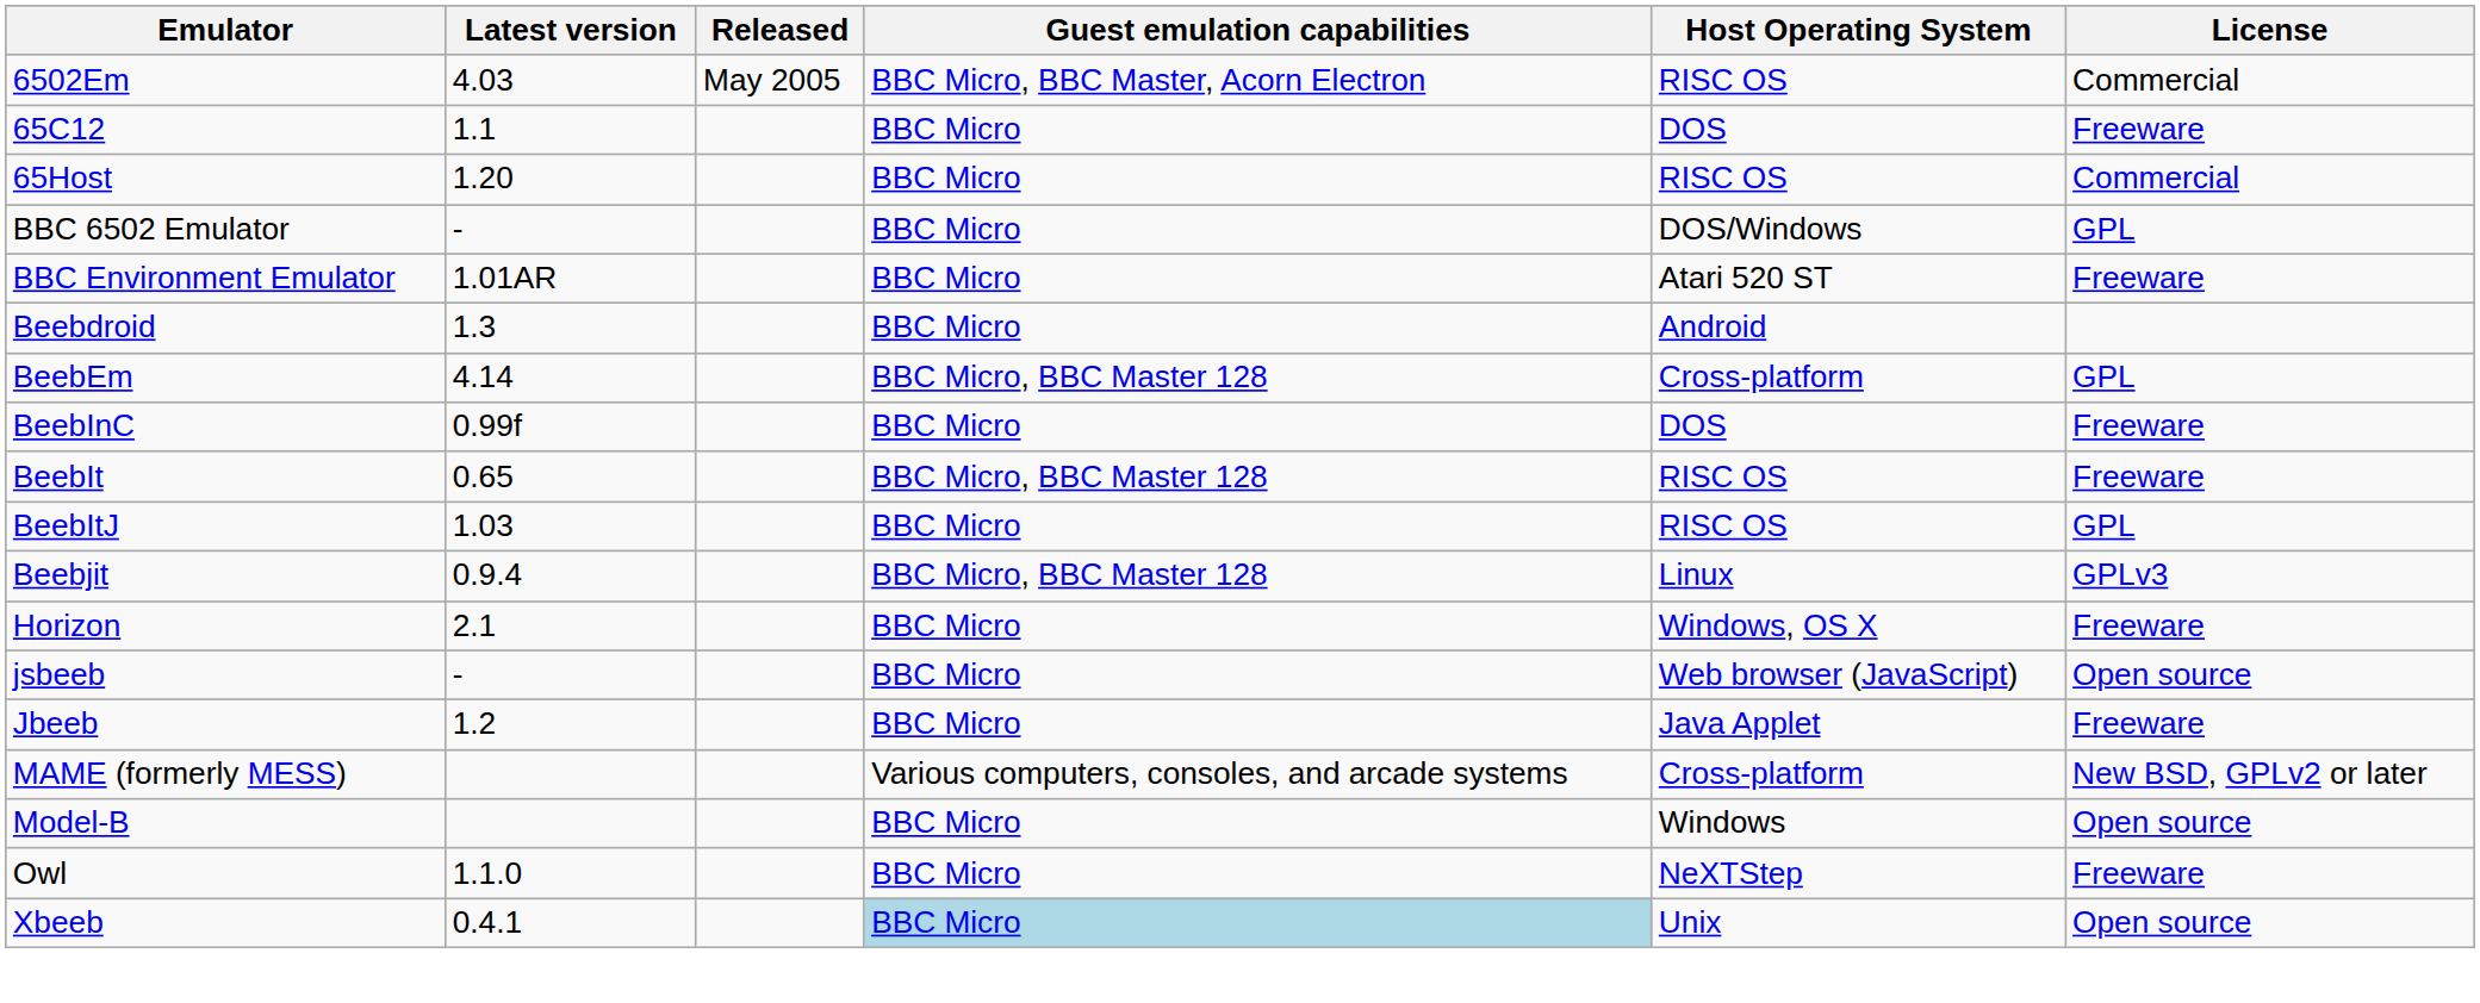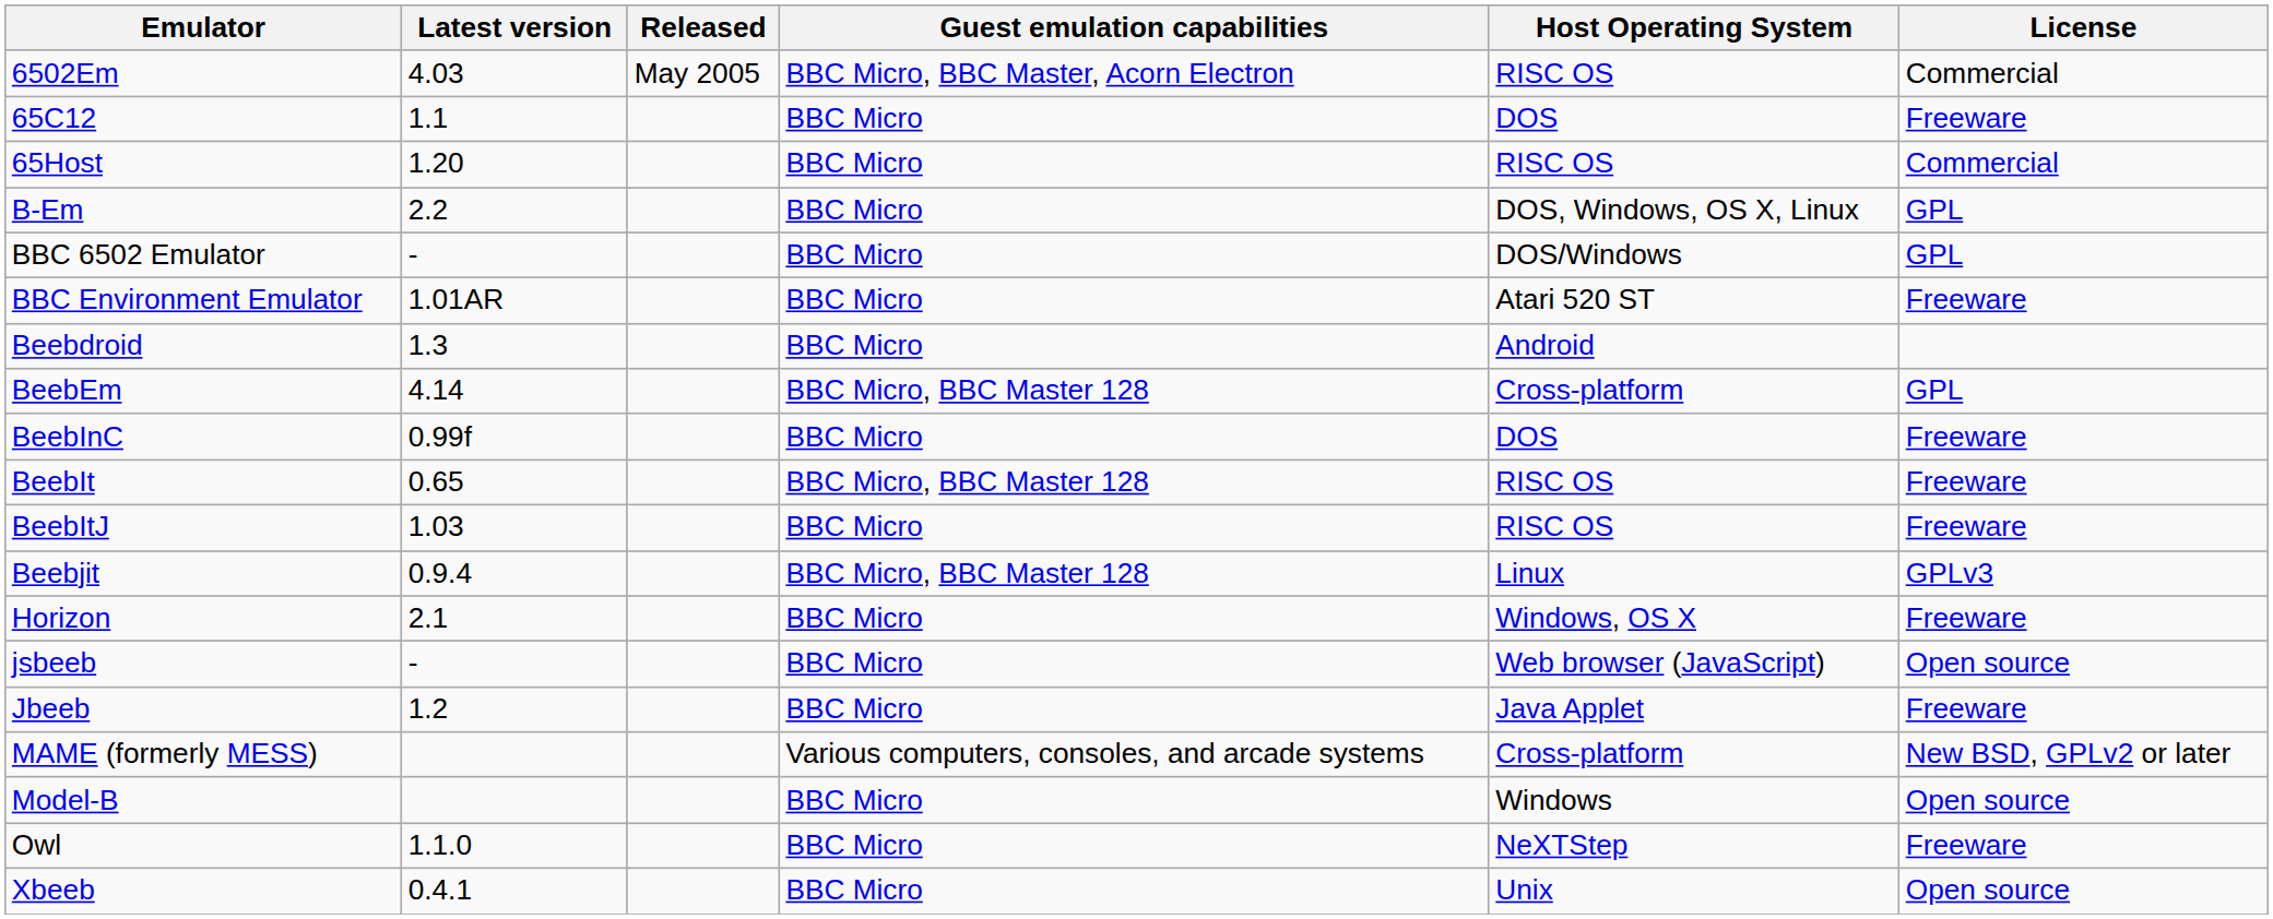 <table class="wikitable sortable" style="width:100%">
 <tr>
 <th>Emulator</th>
 <th>Latest version</th>
 <th>Released</th>
 <th>Guest emulation capabilities</th>
 <th>Host Operating System</th>
 <th>License</th>
 </tr>
 <tr>
 <td><a href='#'>6502Em</a></td>
 <td>4.03</td>
 <td>May 2005</td>
 <td><a href='#'>BBC Micro</a>, <a href='#'>BBC Master</a>, <a href='#'>Acorn Electron</a></td>
 <td><a href='#'>RISC OS</a></td>
 <td>Commercial</td>
 </tr>
 <tr>
 <td><a href='#'>65C12</a></td>
 <td>1.1</td>
 <td></td>
 <td><a href='#'>BBC Micro</a></td>
 <td><a href='#'>DOS</a></td>
 <td><a href='#'>Freeware</a></td>
 </tr>
 <tr>
 <td><a href='#'>65Host</a></td>
 <td>1.20</td>
 <td></td>
 <td><a href='#'>BBC Micro</a></td>
 <td><a href='#'>RISC OS</a></td>
 <td><a href='#'>Commercial</a></td>
+</tr>
+<tr>
+<td><a href='#'>B-Em</a></td>
+<td>2.2</td>
+<td></td>
+<td><a href='#'>BBC Micro</a></td>
+<td>DOS, Windows, OS X, Linux</td>
+<td><a href='#'>GPL</a></td>
 </tr>
 <tr>
 <td>BBC 6502 Emulator</td>
 <td>-</td>
 <td></td>
 <td><a href='#'>BBC Micro</a></td>
 <td>DOS/Windows</td>
 <td><a href='#'>GPL</a></td>
 </tr>
 <tr>
 <td><a href='#'>BBC Environment Emulator</a></td>
 <td>1.01AR</td>
 <td></td>
 <td><a href='#'>BBC Micro</a></td>
 <td>Atari 520 ST</td>
 <td><a href='#'>Freeware</a></td>
 </tr>
 <tr>
 <td><a href='#'>Beebdroid</a></td>
 <td>1.3</td>
 <td></td>
 <td><a href='#'>BBC Micro</a></td>
 <td><a href='#'>Android</a></td>
 <td></td>
 </tr>
 <tr>
 <td><a href='#'>BeebEm</a></td>
 <td>4.14</td>
 <td></td>
 <td><a href='#'>BBC Micro</a>, <a href='#'>BBC Master 128</a></td>
 <td><a href='#'>Cross-platform</a></td>
 <td><a href='#'>GPL</a></td>
 </tr>
 <tr>
 <td><a href='#'>BeebInC</a></td>
 <td>0.99f</td>
 <td></td>
 <td><a href='#'>BBC Micro</a></td>
 <td><a href='#'>DOS</a></td>
 <td><a href='#'>Freeware</a></td>
 </tr>
 <tr>
 <td><a href='#'>BeebIt</a></td>
 <td>0.65</td>
 <td></td>
 <td><a href='#'>BBC Micro</a>, <a href='#'>BBC Master 128</a></td>
 <td><a href='#'>RISC OS</a></td>
 <td><a href='#'>Freeware</a></td>
 </tr>
 <tr>
 <td><a href='#'>BeebItJ</a></td>
 <td>1.03</td>
 <td></td>
 <td><a href='#'>BBC Micro</a></td>
 <td><a href='#'>RISC OS</a></td>
-<td><a href='#'>GPL</a></td>
+<td><a href='#'>Freeware</a></td>
 </tr>
 <tr>
 <td><a href='#'>Beebjit</a></td>
 <td>0.9.4</td>
 <td></td>
 <td><a href='#'>BBC Micro</a>, <a href='#'>BBC Master 128</a></td>
 <td><a href='#'>Linux</a></td>
 <td><a href='#'>GPLv3</a></td>
 </tr>
 <tr>
 <td><a href='#'>Horizon</a></td>
 <td>2.1</td>
 <td></td>
 <td><a href='#'>BBC Micro</a></td>
 <td><a href='#'>Windows</a>, <a href='#'>OS X</a></td>
 <td><a href='#'>Freeware</a></td>
 </tr>
 <tr>
 <td><a href='#'>jsbeeb</a></td>
 <td>-</td>
 <td></td>
 <td><a href='#'>BBC Micro</a></td>
 <td><a href='#'>Web browser</a> (<a href='#'>JavaScript</a>)</td>
 <td><a href='#'>Open source</a></td>
 </tr>
 <tr>
 <td><a href='#'>Jbeeb</a></td>
 <td>1.2</td>
 <td></td>
 <td><a href='#'>BBC Micro</a></td>
 <td><a href='#'>Java Applet</a></td>
 <td><a href='#'>Freeware</a></td>
 </tr>
 <tr>
 <td><a href='#'>MAME</a> (formerly <a href='#'>MESS</a>)</td>
 <td></td>
 <td></td>
 <td>Various computers, consoles, and arcade systems</td>
 <td><a href='#'>Cross-platform</a></td>
 <td><a href='#'>New BSD</a>, <a href='#'>GPLv2</a> or later</td>
 </tr>
 <tr>
 <td><a href='#'>Model-B</a></td>
 <td></td>
 <td></td>
 <td><a href='#'>BBC Micro</a></td>
 <td>Windows</td>
 <td><a href='#'>Open source</a></td>
 </tr>
 <tr>
 <td>Owl</td>
 <td>1.1.0</td>
 <td></td>
 <td><a href='#'>BBC Micro</a></td>
 <td><a href='#'>NeXTStep</a></td>
 <td><a href='#'>Freeware</a></td>
 </tr>
 <tr>
 <td><a href='#'>Xbeeb</a></td>
 <td>0.4.1</td>
 <td></td>
-<td style="background: lightblue;"><a href='#'>BBC Micro</a></td>
+<td><a href='#'>BBC Micro</a></td>
 <td><a href='#'>Unix</a></td>
 <td><a href='#'>Open source</a></td>
 </tr>
 </table>
